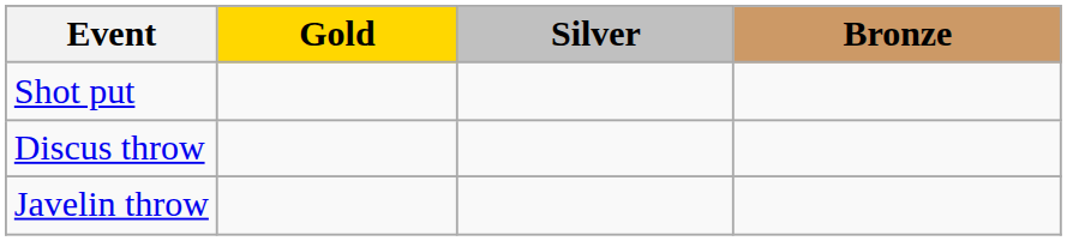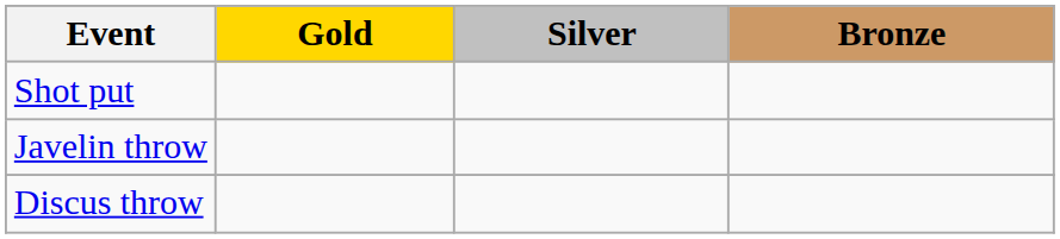 <table class=wikitable style="font-size:100%">
 <tr>
 <th rowspan="1" width="20%">Event</th>
 <th rowspan="1" style="background:gold;">Gold</th>
 <th colspan="1" style="background:silver;">Silver</th>
 <th colspan="1" style="background:#CC9966;">Bronze</th>
 </tr>
 <tr>
 <td><a href='#'>Shot put</a><br></td>
 <td></td>
 <td></td>
 <td></td>
 </tr>
 <tr>
+<td><a href='#'>Javelin throw</a><br></td>
+<td></td>
+<td></td>
+<td></td>
+</tr>
+<tr>
 <td><a href='#'>Discus throw</a><br></td>
 <td></td>
 <td></td>
 <td></td>
 </tr>
-<tr>
-<td><a href='#'>Javelin throw</a><br></td>
-<td></td>
-<td></td>
-<td></td>
-</tr>
 </table>
